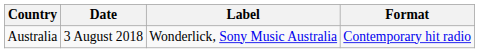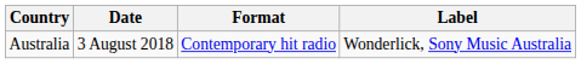 <table class="wikitable">
 <tr>
 <th>Country</th>
 <th>Date</th>
+<th>Format</th>
 <th>Label</th>
-<th>Format</th>
 </tr>
 <tr>
 <td>Australia</td>
 <td>3 August 2018</td>
+<td><a href='#'>Contemporary hit radio</a></td>
 <td>Wonderlick, <a href='#'>Sony Music Australia</a></td>
-<td><a href='#'>Contemporary hit radio</a></td>
 </tr>
 </table>
